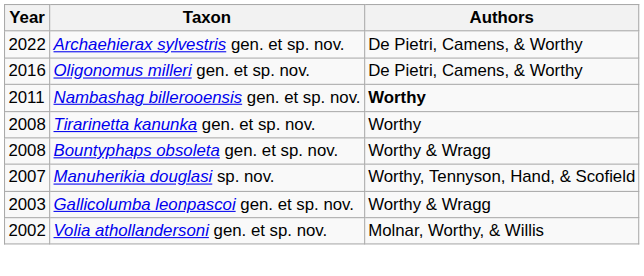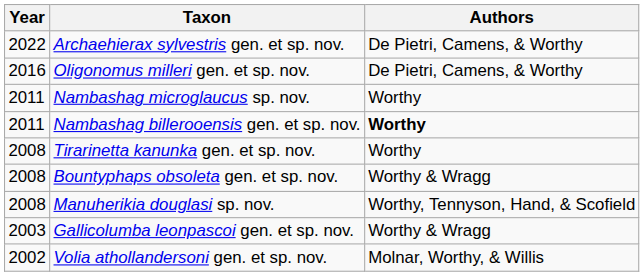 <table class="wikitable sortable">
 <tr>
 <th>Year</th>
 <th>Taxon</th>
 <th>Authors</th>
 </tr>
 <tr>
 <td>2022</td>
 <td><em><a href='#'>Archaehierax sylvestris</a></em> gen. et sp. nov.</td>
 <td>De Pietri, Camens, & Worthy</td>
 </tr>
 <tr>
 <td>2016</td>
 <td><em><a href='#'>Oligonomus milleri</a></em> gen. et sp. nov.</td>
 <td>De Pietri, Camens, & Worthy</td>
 </tr>
 <tr>
 <td>2011</td>
+<td><em><a href='#'>Nambashag microglaucus</a></em> sp. nov.</td>
+<td>Worthy</td>
+</tr>
+<tr>
+<td>2011</td>
 <td><em><a href='#'>Nambashag billerooensis</a></em> gen. et sp. nov.</td>
 <td><strong>Worthy</strong></td>
 </tr>
 <tr>
 <td>2008</td>
 <td><em><a href='#'>Tirarinetta kanunka</a></em> gen. et sp. nov.</td>
 <td>Worthy</td>
 </tr>
 <tr>
 <td>2008</td>
 <td><em><a href='#'>Bountyphaps obsoleta</a></em> gen. et sp. nov.</td>
 <td>Worthy & Wragg</td>
 </tr>
 <tr>
-<td>2007</td>
+<td>2008</td>
 <td><em><a href='#'>Manuherikia douglasi</a></em> sp. nov.</td>
 <td>Worthy, Tennyson, Hand, & Scofield</td>
 </tr>
 <tr>
 <td>2003</td>
 <td><em><a href='#'>Gallicolumba leonpascoi</a></em> gen. et sp. nov.</td>
 <td>Worthy & Wragg</td>
 </tr>
 <tr>
 <td>2002</td>
 <td><em><a href='#'>Volia athollandersoni</a></em> gen. et sp. nov.</td>
 <td>Molnar, Worthy, & Willis</td>
 </tr>
 </table>
